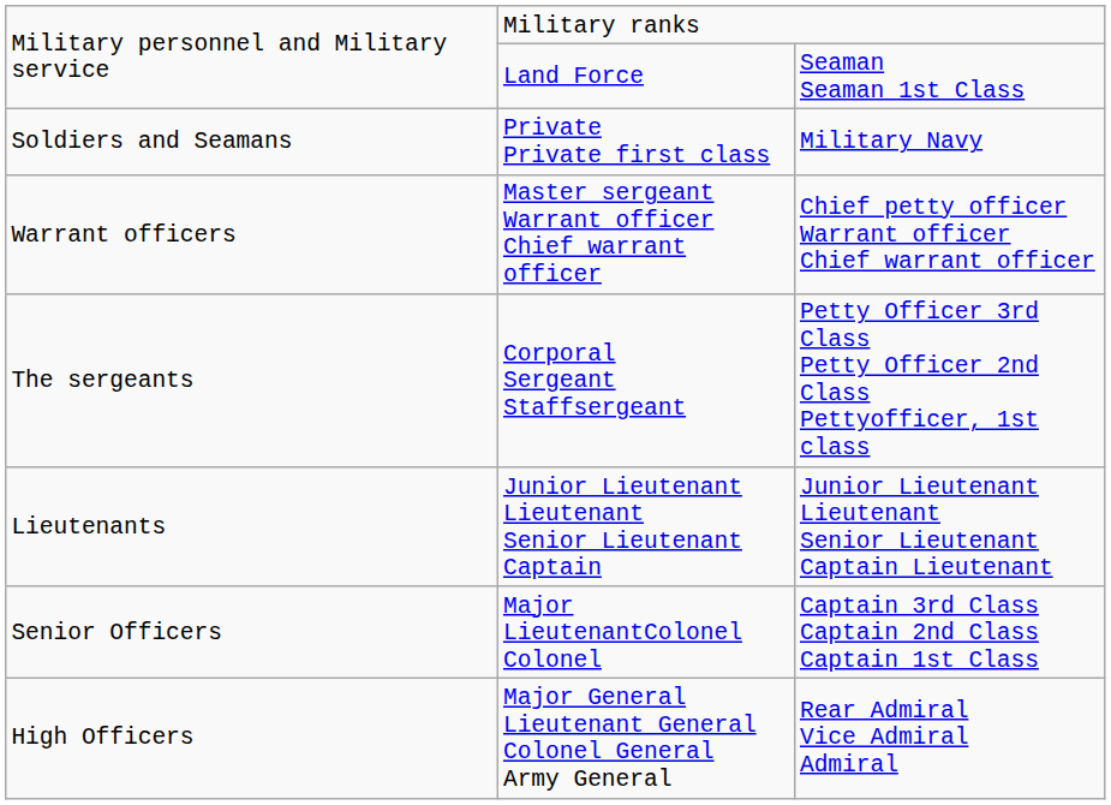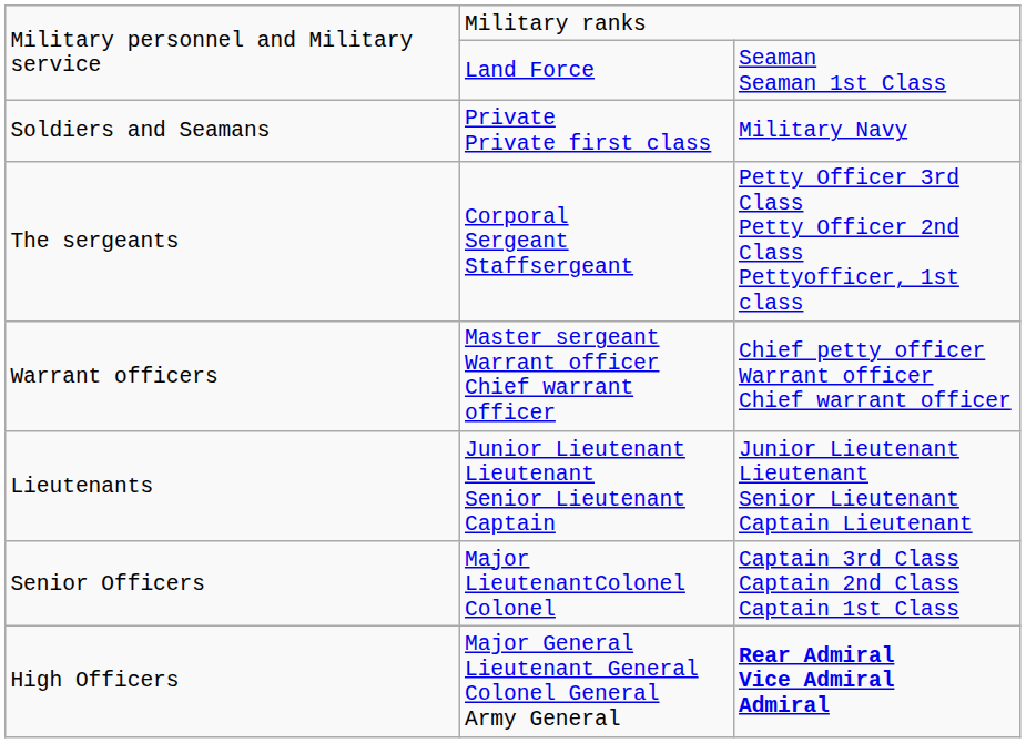 <table class="wikitable">
 <tr>
 <td rowspan="2">Military personnel and  Military service</td>
 <td colspan="2">Military ranks</td>
 </tr>
 <tr>
 <td><a href='#'>Land Force</a></td>
 <td><a href='#'>Seaman</a><br><a href='#'>Seaman 1st Class</a></td>
 </tr>
 <tr>
 <td>Soldiers and Seamans</td>
 <td><a href='#'>Private</a><br><a href='#'>Private first class</a></td>
 <td><a href='#'>Military Navy</a></td>
 </tr>
 <tr>
+<td>The sergeants</td>
+<td><a href='#'>Corporal</a><br><a href='#'>Sergeant</a><br><a href='#'>Staffsergeant</a></td>
+<td><a href='#'>Petty Officer 3rd Class</a><br><a href='#'>Petty Officer 2nd Class</a><br><a href='#'>Pettyofficer, 1st class</a></td>
+</tr>
+<tr>
 <td>Warrant officers</td>
 <td><a href='#'>Master sergeant</a><br><a href='#'>Warrant officer</a><br><a href='#'>Chief warrant officer</a></td>
 <td><a href='#'>Chief petty officer</a><br><a href='#'>Warrant officer</a><br><a href='#'>Chief warrant officer</a></td>
-</tr>
-<tr>
-<td>The sergeants</td>
-<td><a href='#'>Corporal</a><br><a href='#'>Sergeant</a><br><a href='#'>Staffsergeant</a></td>
-<td><a href='#'>Petty Officer 3rd Class</a><br><a href='#'>Petty Officer 2nd Class</a><br><a href='#'>Pettyofficer, 1st class</a></td>
 </tr>
 <tr>
 <td>Lieutenants</td>
 <td><a href='#'>Junior Lieutenant</a><br><a href='#'>Lieutenant</a><br><a href='#'>Senior Lieutenant</a><br><a href='#'>Captain</a></td>
 <td><a href='#'>Junior Lieutenant</a><br><a href='#'>Lieutenant</a><br><a href='#'>Senior Lieutenant</a><br><a href='#'>Captain Lieutenant</a></td>
 </tr>
 <tr>
 <td>Senior Officers</td>
 <td><a href='#'>Major</a><br><a href='#'>LieutenantColonel</a><br><a href='#'>Colonel</a></td>
 <td><a href='#'>Captain 3rd Class</a><br><a href='#'>Captain 2nd Class</a><br><a href='#'>Captain 1st Class</a></td>
 </tr>
 <tr>
 <td>High Officers</td>
 <td><a href='#'>Major General</a><br><a href='#'>Lieutenant General</a><br><a href='#'>Colonel General</a><br>Army General</td>
-<td><a href='#'>Rear Admiral</a><br><a href='#'>Vice Admiral</a><br><a href='#'>Admiral</a></td>
+<td><strong><a href='#'>Rear Admiral</a><br><a href='#'>Vice Admiral</a><br><a href='#'>Admiral</a></strong></td>
 </tr>
 </table>
